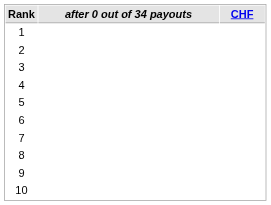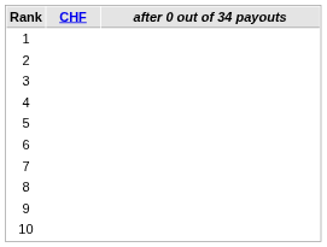 <table cellspacing="1" cellpadding="3" style="border:1px solid #AAAAAA;font-size:86%">
 <tr style="background-color: #E4E4E4;">
 <th style="border-bottom:1px solid #AAAAAA" width=10>Rank</th>
+<th style="border-bottom:1px solid #AAAAAA; width: 50px;"><a href='#'>CHF</a></th>
 <th style="border-bottom:1px solid #AAAAAA" width=220><em>after 0 out of 34 payouts</em></th>
-<th style="border-bottom:1px solid #AAAAAA; width: 50px;"><a href='#'>CHF</a></th>
 </tr>
 <tr>
 <td align=center>1</td>
+<td align=right></td>
 <td></td>
-<td align=right></td>
 </tr>
 <tr>
 <td align=center>2</td>
+<td align=right></td>
 <td></td>
-<td align=right></td>
 </tr>
 <tr>
 <td align=center>3</td>
+<td align=right></td>
 <td></td>
-<td align=right></td>
 </tr>
 <tr>
 <td align=center>4</td>
+<td align=right></td>
 <td></td>
-<td align=right></td>
 </tr>
 <tr>
 <td align=center>5</td>
+<td align=right></td>
 <td></td>
-<td align=right></td>
 </tr>
 <tr>
 <td align=center>6</td>
+<td align=right></td>
 <td></td>
-<td align=right></td>
 </tr>
 <tr>
 <td align=center>7</td>
+<td align=right></td>
 <td></td>
-<td align=right></td>
 </tr>
 <tr>
 <td align=center>8</td>
+<td align=right></td>
 <td></td>
-<td align=right></td>
 </tr>
 <tr>
 <td align=center>9</td>
+<td align=right></td>
 <td></td>
-<td align=right></td>
 </tr>
 <tr>
 <td align=center>10</td>
+<td align=right></td>
 <td></td>
-<td align=right></td>
 </tr>
 </table>
